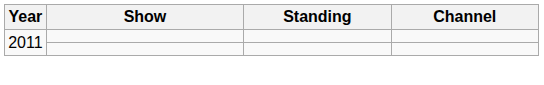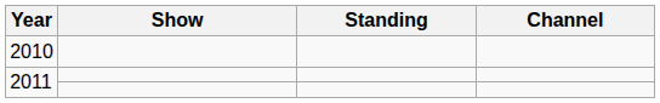 <table class="wikitable">
 <tr style="background:#ccc; text-align:center;">
 <th>Year</th>
 <th width=190>Show</th>
 <th width=140>Standing</th>
 <th width=140>Channel</th>
+</tr>
+<tr>
+<td>2010</td>
+<td></td>
+<td></td>
+<td></td>
 </tr>
 <tr>
 <td rowspan=2>2011</td>
 <td></td>
 <td></td>
 <td></td>
 </tr>
 <tr>
 <td></td>
 <td></td>
 <td></td>
 </tr>
 </table>
